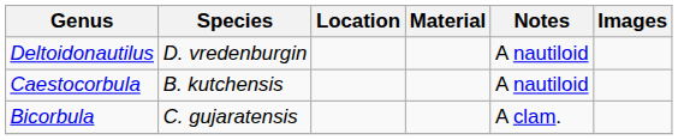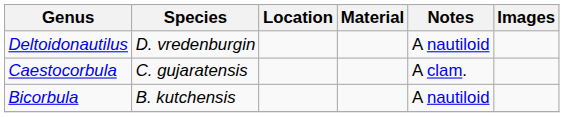 <table class="wikitable" align="center">
 <tr>
 <th>Genus</th>
 <th>Species</th>
 <th>Location</th>
 <th>Material</th>
 <th>Notes</th>
 <th>Images</th>
 </tr>
 <tr>
 <td><em><a href='#'>Deltoidonautilus</a></em></td>
 <td><em>D. vredenburgin</em></td>
 <td></td>
 <td></td>
 <td>A <a href='#'>nautiloid</a></td>
 <td></td>
 </tr>
 <tr>
 <td><em><a href='#'>Caestocorbula</a></em></td>
+<td><em>C. gujaratensis</em></td>
+<td></td>
+<td></td>
+<td>A <a href='#'>clam</a>.</td>
+<td></td>
+</tr>
+<tr>
+<td><em><a href='#'>Bicorbula</a></em></td>
 <td><em>B. kutchensis</em></td>
 <td></td>
 <td></td>
 <td>A <a href='#'>nautiloid</a></td>
 <td></td>
 </tr>
 <tr>
-<td><em><a href='#'>Bicorbula</a></em></td>
-<td><em>C. gujaratensis</em></td>
-<td></td>
-<td></td>
-<td>A <a href='#'>clam</a>.</td>
-<td></td>
-</tr>
-<tr>
 </tr>
 </table>
